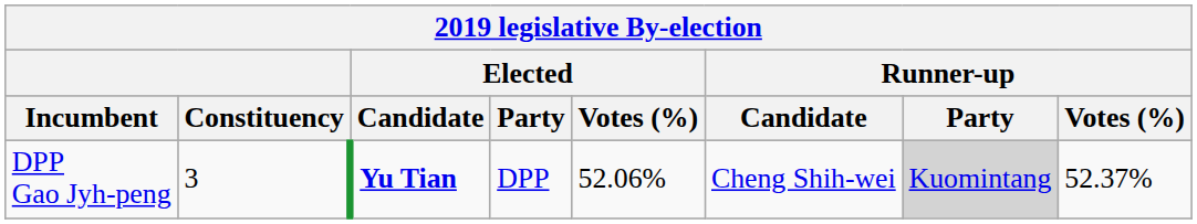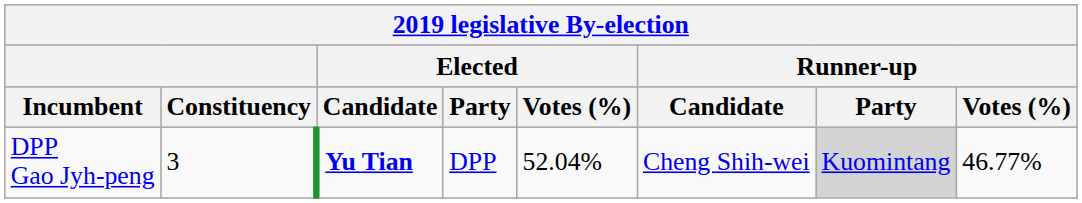 <table class="wikitable collapsible sortable">
 <tr>
 <th colspan=8><a href='#'>2019 legislative By-election</a></th>
 </tr>
 <tr>
 <th colspan=2> </th>
 <th colspan=3>Elected</th>
 <th colspan=3>Runner-up</th>
 </tr>
 <tr>
 <th>Incumbent</th>
 <th>Constituency</th>
 <th>Candidate</th>
 <th>Party</th>
 <th>Votes (%)</th>
 <th>Candidate</th>
 <th>Party</th>
 <th>Votes (%)</th>
 </tr>
 <tr>
 <td><a href='#'>DPP</a><br><a href='#'>Gao Jyh-peng</a></td>
 <td style="border-right:4px solid #1B9431;">3</td>
 <td><strong><a href='#'>Yu Tian</a></strong> </td>
 <td><a href='#'>DPP</a></td>
-<td>52.06%</td>
+<td>52.04%</td>
 <td><a href='#'>Cheng Shih-wei</a></td>
 <td style="background: lightgrey;"><a href='#'>Kuomintang</a></td>
-<td>52.37%</td>
+<td>46.77%</td>
 </tr>
 </table>
